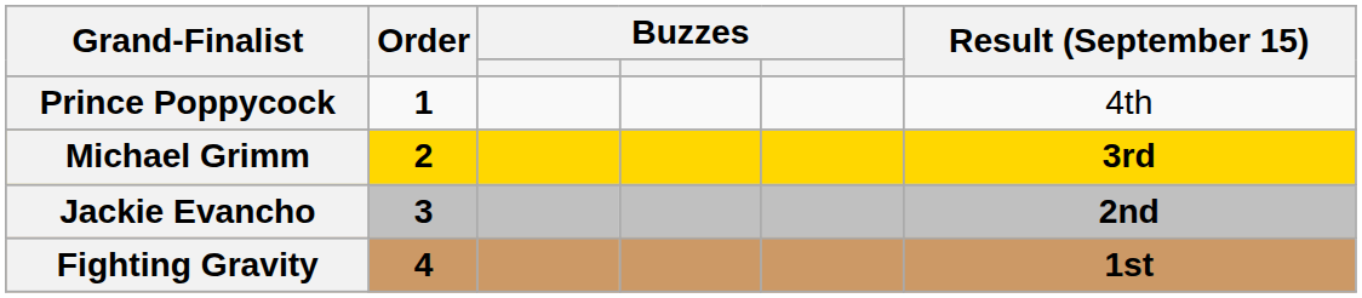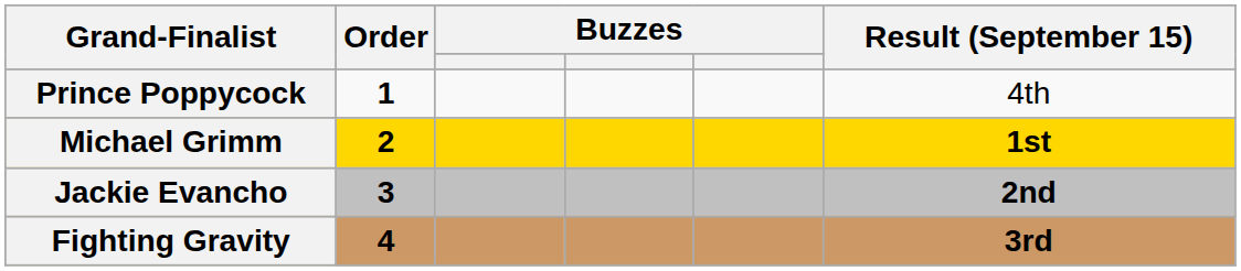 <table class="wikitable sortable plainrowheaders" style="text-align:center" width="40%;">
 <tr>
 <th scope="col" rowspan="2" class="unsortable" style="width:17em;">Grand-Finalist</th>
 <th scope="col" rowspan="2" style="width:1em;">Order</th>
 <th scope="col" colspan="3" class="unsortable" style="width:24em;">Buzzes</th>
 <th scope="col" rowspan="2" style="width:23em;">Result (September 15)</th>
 </tr>
 <tr>
 <th scope="col" class="unsortable" style="width:6em;"></th>
 <th scope="col" class="unsortable" style="width:6em;"></th>
 <th scope="col" class="unsortable" style="width:6em;"></th>
 </tr>
 <tr>
 <th scope="row">Prince Poppycock</th>
 <td><strong>1</strong></td>
 <td style="text-align:center;"></td>
 <td style="text-align:center;"></td>
 <td style="text-align:center;"></td>
 <td>4th</td>
 </tr>
 <tr style="background:gold;">
 <th scope="row"><strong>Michael Grimm</strong></th>
 <td><strong>2</strong></td>
 <td style="text-align:center;"></td>
 <td style="text-align:center;"></td>
 <td style="text-align:center;"></td>
-<td><strong>3rd</strong></td>
+<td><strong>1st</strong></td>
 </tr>
 <tr style="background:silver;">
 <th scope="row"><strong>Jackie Evancho</strong></th>
 <td><strong>3</strong></td>
 <td style="text-align:center;"></td>
 <td style="text-align:center;"></td>
 <td style="text-align:center;"></td>
 <td><strong>2nd</strong></td>
 </tr>
 <tr style="background:#c96;">
 <th scope="row"><strong>Fighting Gravity</strong></th>
 <td><strong>4</strong></td>
 <td style="text-align:center;"></td>
 <td style="text-align:center;"></td>
 <td style="text-align:center;"></td>
-<td><strong>1st</strong></td>
+<td><strong>3rd</strong></td>
 </tr>
 </table>
